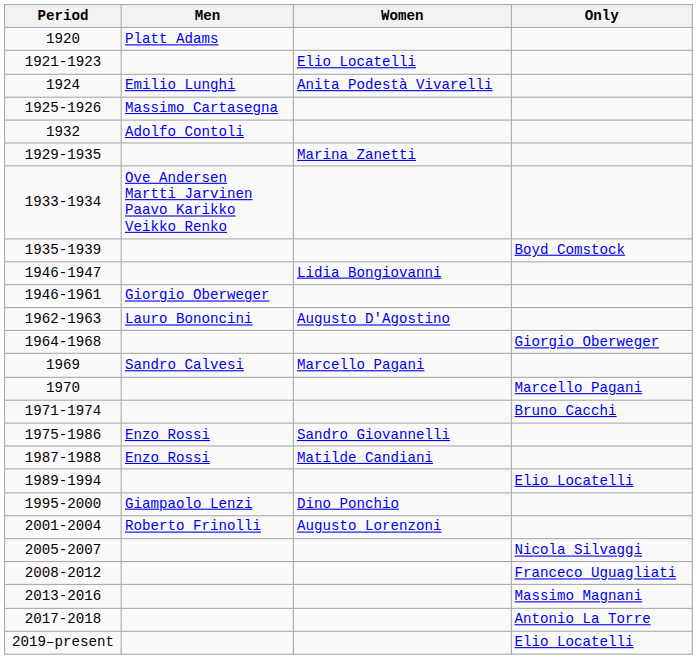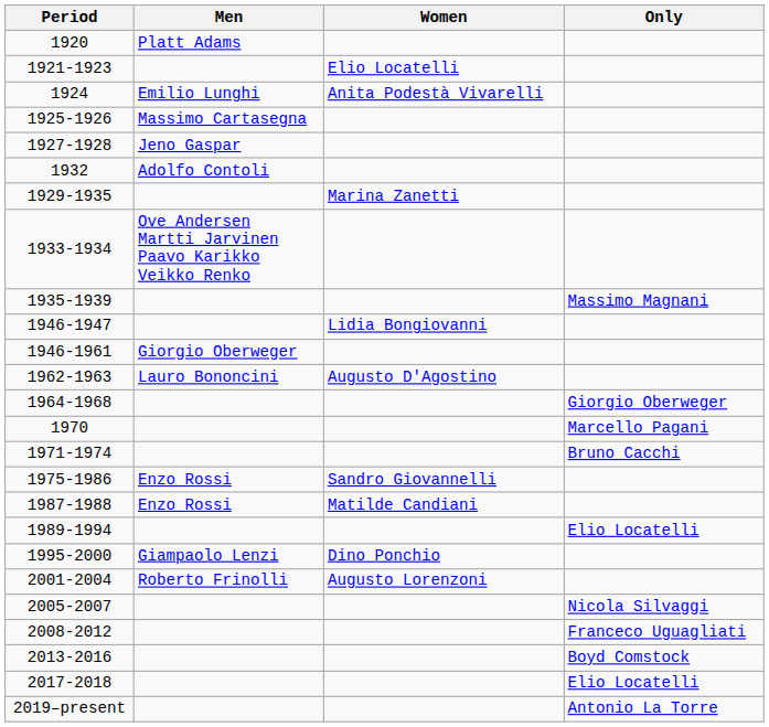 <table class="wikitable" width=50% style="font-size:100%; text-align:left;">
 <tr>
 <th>Period</th>
 <th>Men</th>
 <th>Women</th>
 <th>Only</th>
 </tr>
 <tr>
 <td align=center>1920</td>
 <td><a href='#'>Platt Adams</a></td>
 <td></td>
 <td></td>
 </tr>
 <tr>
 <td align=center>1921-1923</td>
 <td></td>
 <td><a href='#'>Elio Locatelli</a></td>
 <td></td>
 </tr>
 <tr>
 <td align=center>1924</td>
 <td><a href='#'>Emilio Lunghi</a></td>
 <td><a href='#'>Anita Podestà Vivarelli</a></td>
 <td></td>
 </tr>
 <tr>
 <td align=center>1925-1926</td>
 <td><a href='#'>Massimo Cartasegna</a></td>
 <td></td>
 <td></td>
 </tr>
 <tr>
+<td align=center>1927-1928</td>
+<td><a href='#'>Jeno Gaspar</a></td>
+<td></td>
+<td></td>
+</tr>
+<tr>
 <td align=center>1932</td>
 <td><a href='#'>Adolfo Contoli</a></td>
 <td></td>
 <td></td>
 </tr>
 <tr>
 <td align=center>1929-1935</td>
 <td></td>
 <td><a href='#'>Marina Zanetti</a></td>
 <td></td>
 </tr>
 <tr>
 <td align=center>1933-1934</td>
 <td><a href='#'>Ove Andersen</a><br><a href='#'>Martti Jarvinen</a><br><a href='#'>Paavo Karikko</a><br><a href='#'>Veikko Renko</a></td>
 <td></td>
 <td></td>
 </tr>
 <tr>
 <td align=center>1935-1939</td>
 <td></td>
 <td></td>
-<td><a href='#'>Boyd Comstock</a></td>
+<td><a href='#'>Massimo Magnani</a></td>
 </tr>
 <tr>
 <td align=center>1946-1947</td>
 <td></td>
 <td><a href='#'>Lidia Bongiovanni</a></td>
 <td></td>
 </tr>
 <tr>
 <td align=center>1946-1961</td>
 <td><a href='#'>Giorgio Oberweger</a></td>
 <td></td>
 <td></td>
 </tr>
 <tr>
 <td align=center>1962-1963</td>
 <td><a href='#'>Lauro Bononcini</a></td>
 <td><a href='#'>Augusto D'Agostino</a></td>
 <td></td>
 </tr>
 <tr>
 <td align=center>1964-1968</td>
 <td></td>
 <td></td>
 <td><a href='#'>Giorgio Oberweger</a></td>
-</tr>
-<tr>
-<td align=center>1969</td>
-<td><a href='#'>Sandro Calvesi</a></td>
-<td><a href='#'>Marcello Pagani</a></td>
-<td></td>
 </tr>
 <tr>
 <td align=center>1970</td>
 <td></td>
 <td></td>
 <td><a href='#'>Marcello Pagani</a></td>
 </tr>
 <tr>
 <td align=center>1971-1974</td>
 <td></td>
 <td></td>
 <td><a href='#'>Bruno Cacchi</a></td>
 </tr>
 <tr>
 <td align=center>1975-1986</td>
 <td><a href='#'>Enzo Rossi</a></td>
 <td><a href='#'>Sandro Giovannelli</a></td>
 <td></td>
 </tr>
 <tr>
 <td align=center>1987-1988</td>
 <td><a href='#'>Enzo Rossi</a></td>
 <td><a href='#'>Matilde Candiani</a></td>
 <td></td>
 </tr>
 <tr>
 <td align=center>1989-1994</td>
 <td></td>
 <td></td>
 <td><a href='#'>Elio Locatelli</a></td>
 </tr>
 <tr>
 <td align=center>1995-2000</td>
 <td><a href='#'>Giampaolo Lenzi</a></td>
 <td><a href='#'>Dino Ponchio</a></td>
 <td></td>
 </tr>
 <tr>
 <td align=center>2001-2004</td>
 <td><a href='#'>Roberto Frinolli</a></td>
 <td><a href='#'>Augusto Lorenzoni</a></td>
 <td></td>
 </tr>
 <tr>
 <td align=center>2005-2007</td>
 <td></td>
 <td></td>
 <td><a href='#'>Nicola Silvaggi</a></td>
 </tr>
 <tr>
 <td align=center>2008-2012</td>
 <td></td>
 <td></td>
 <td><a href='#'>Franceco Uguagliati</a></td>
 </tr>
 <tr>
 <td align=center>2013-2016</td>
 <td></td>
 <td></td>
-<td><a href='#'>Massimo Magnani</a></td>
+<td><a href='#'>Boyd Comstock</a></td>
 </tr>
 <tr>
 <td align=center>2017-2018</td>
 <td></td>
 <td></td>
-<td><a href='#'>Antonio La Torre</a></td>
+<td><a href='#'>Elio Locatelli</a></td>
 </tr>
 <tr>
 <td align=center>2019–present</td>
 <td></td>
 <td></td>
-<td><a href='#'>Elio Locatelli</a></td>
+<td><a href='#'>Antonio La Torre</a></td>
 </tr>
 </table>
